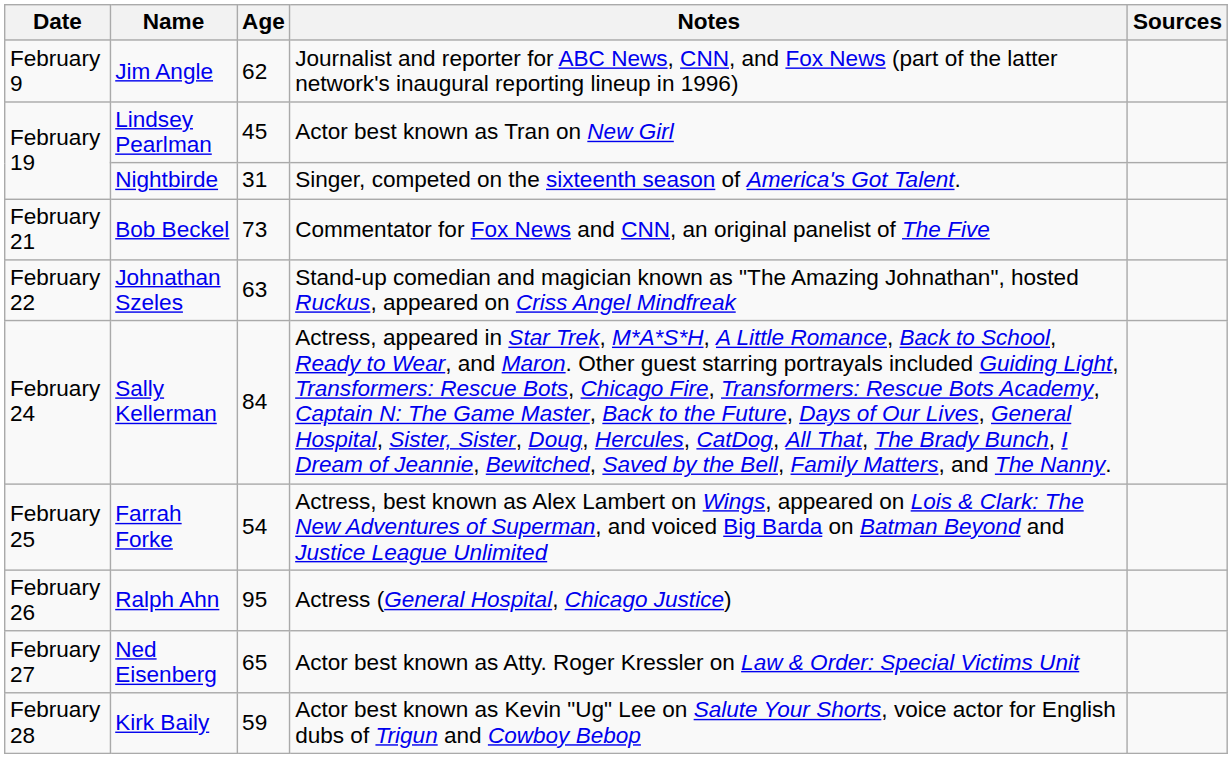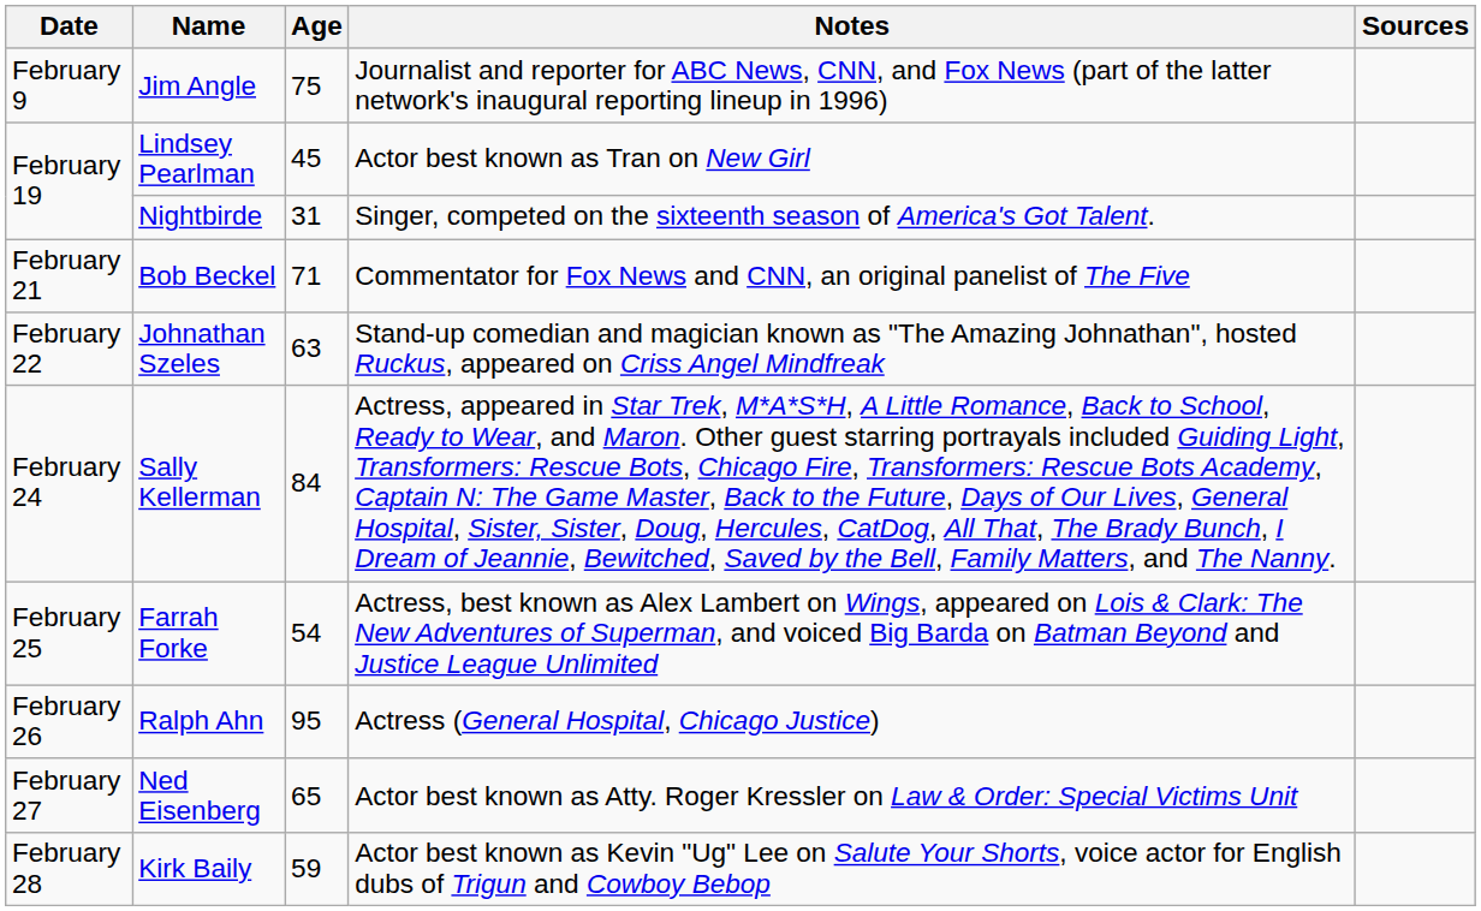 <table class="wikitable sortable">
 <tr>
 <th>Date</th>
 <th>Name</th>
 <th>Age</th>
 <th>Notes</th>
 <th>Sources</th>
 </tr>
 <tr>
 <td>February 9</td>
 <td><a href='#'>Jim Angle</a></td>
-<td>62</td>
+<td>75</td>
 <td>Journalist and reporter for <a href='#'>ABC News</a>, <a href='#'>CNN</a>, and <a href='#'>Fox News</a> (part of the latter network's inaugural reporting lineup in 1996)</td>
 <td></td>
 </tr>
 <tr>
 <td rowspan=2>February 19</td>
 <td><a href='#'>Lindsey Pearlman</a></td>
 <td>45</td>
 <td>Actor best known as Tran on <em><a href='#'>New Girl</a></em></td>
 <td></td>
 </tr>
 <tr>
 <td><a href='#'>Nightbirde</a></td>
 <td>31</td>
 <td>Singer, competed on the <a href='#'>sixteenth season</a> of <em><a href='#'>America's Got Talent</a></em>.</td>
 <td></td>
 </tr>
 <tr>
 <td>February 21</td>
 <td><a href='#'>Bob Beckel</a></td>
-<td>73</td>
+<td>71</td>
 <td>Commentator for <a href='#'>Fox News</a> and <a href='#'>CNN</a>, an original panelist of <em><a href='#'>The Five</a></em></td>
 <td></td>
 </tr>
 <tr>
 <td>February 22</td>
 <td><a href='#'>Johnathan Szeles</a></td>
 <td>63</td>
 <td>Stand-up comedian and magician known as "The Amazing Johnathan", hosted <em><a href='#'>Ruckus</a></em>, appeared on <em><a href='#'>Criss Angel Mindfreak</a></em></td>
 <td></td>
 </tr>
 <tr>
 <td>February 24</td>
 <td><a href='#'>Sally Kellerman</a></td>
 <td>84</td>
 <td>Actress, appeared in <em><a href='#'>Star Trek</a></em>, <em><a href='#'>M*A*S*H</a></em>, <em><a href='#'>A Little Romance</a></em>, <em><a href='#'>Back to School</a></em>, <em><a href='#'>Ready to Wear</a></em>, and <em><a href='#'>Maron</a></em>. Other guest starring portrayals included <em><a href='#'>Guiding Light</a></em>, <em><a href='#'>Transformers: Rescue Bots</a></em>, <em><a href='#'>Chicago Fire</a></em>, <em><a href='#'>Transformers: Rescue Bots Academy</a></em>, <em><a href='#'>Captain N: The Game Master</a></em>, <em><a href='#'>Back to the Future</a></em>, <em><a href='#'>Days of Our Lives</a></em>, <em><a href='#'>General Hospital</a></em>, <em><a href='#'>Sister, Sister</a></em>, <em><a href='#'>Doug</a></em>, <em><a href='#'>Hercules</a></em>, <em><a href='#'>CatDog</a></em>, <em><a href='#'>All That</a></em>, <em><a href='#'>The Brady Bunch</a></em>, <em><a href='#'>I Dream of Jeannie</a></em>, <em><a href='#'>Bewitched</a></em>, <em><a href='#'>Saved by the Bell</a></em>, <em><a href='#'>Family Matters</a></em>, and <em><a href='#'>The Nanny</a></em>.</td>
 <td></td>
 </tr>
 <tr>
 <td>February 25</td>
 <td><a href='#'>Farrah Forke</a></td>
 <td>54</td>
 <td>Actress, best known as Alex Lambert on <em><a href='#'>Wings</a></em>, appeared on <em><a href='#'>Lois & Clark: The New Adventures of Superman</a></em>, and voiced <a href='#'>Big Barda</a> on <em><a href='#'>Batman Beyond</a></em> and <em><a href='#'>Justice League Unlimited</a></em></td>
 <td></td>
 </tr>
 <tr>
 <td>February 26</td>
 <td><a href='#'>Ralph Ahn</a></td>
 <td>95</td>
 <td>Actress (<em><a href='#'>General Hospital</a></em>, <em><a href='#'>Chicago Justice</a></em>)</td>
 <td></td>
 </tr>
 <tr>
 <td>February 27</td>
 <td><a href='#'>Ned Eisenberg</a></td>
 <td>65</td>
 <td>Actor best known as Atty. Roger Kressler on <em><a href='#'>Law & Order: Special Victims Unit</a></em></td>
 <td></td>
 </tr>
 <tr>
 <td>February 28</td>
 <td><a href='#'>Kirk Baily</a></td>
 <td>59</td>
 <td>Actor best known as Kevin "Ug" Lee on <em><a href='#'>Salute Your Shorts</a></em>, voice actor for English dubs of <em><a href='#'>Trigun</a></em> and <em><a href='#'>Cowboy Bebop</a></em></td>
 <td></td>
 </tr>
 </table>
